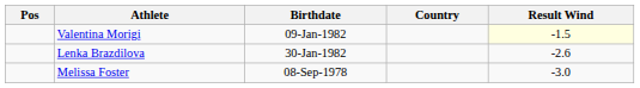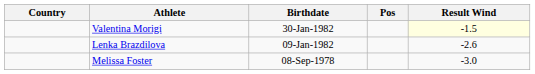 <table class="wikitable"  style="text-align:center; width:65%;">
 <tr>
-<th>Pos</th>
+<th>Country</th>
 <th>Athlete</th>
 <th>Birthdate</th>
-<th>Country</th>
+<th>Pos</th>
 <th>Result Wind</th>
 </tr>
 <tr>
+<td align=left></td>
+<td align=left><a href='#'>Valentina Morigi</a></td>
+<td>30-Jan-1982</td>
 <td align=center></td>
-<td align=left><a href='#'>Valentina Morigi</a></td>
-<td>09-Jan-1982</td>
-<td align=left></td>
 <td style="background: lightyellow;"> -1.5</td>
 </tr>
 <tr>
+<td align=left></td>
+<td align=left><a href='#'>Lenka Brazdilova</a></td>
+<td>09-Jan-1982</td>
 <td align=center></td>
-<td align=left><a href='#'>Lenka Brazdilova</a></td>
-<td>30-Jan-1982</td>
-<td align=left></td>
 <td> -2.6</td>
 </tr>
 <tr>
-<td align=center></td>
+<td align=left></td>
 <td align=left><a href='#'>Melissa Foster</a></td>
 <td>08-Sep-1978</td>
-<td align=left></td>
+<td align=center></td>
 <td> -3.0</td>
 </tr>
 </table>
